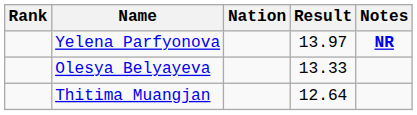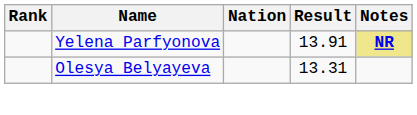 <table class="wikitable sortable" style="text-align:center;font-size:95%">
 <tr>
 <th>Rank</th>
 <th>Name</th>
 <th>Nation</th>
 <th>Result</th>
 <th>Notes</th>
 </tr>
 <tr>
 <td></td>
 <td align=left><a href='#'>Yelena Parfyonova</a></td>
 <td align=left></td>
-<td>13.97</td>
-<td><strong><a href='#'>NR</a></strong></td>
+<td>13.91</td>
+<td style="background: khaki;"><strong><a href='#'>NR</a></strong></td>
 </tr>
 <tr>
 <td></td>
 <td align=left><a href='#'>Olesya Belyayeva</a></td>
 <td align=left></td>
-<td>13.33</td>
-<td></td>
-</tr>
-<tr>
-<td></td>
-<td align=left><a href='#'>Thitima Muangjan</a></td>
-<td align=left></td>
-<td>12.64</td>
+<td>13.31</td>
 <td></td>
 </tr>
 </table>
